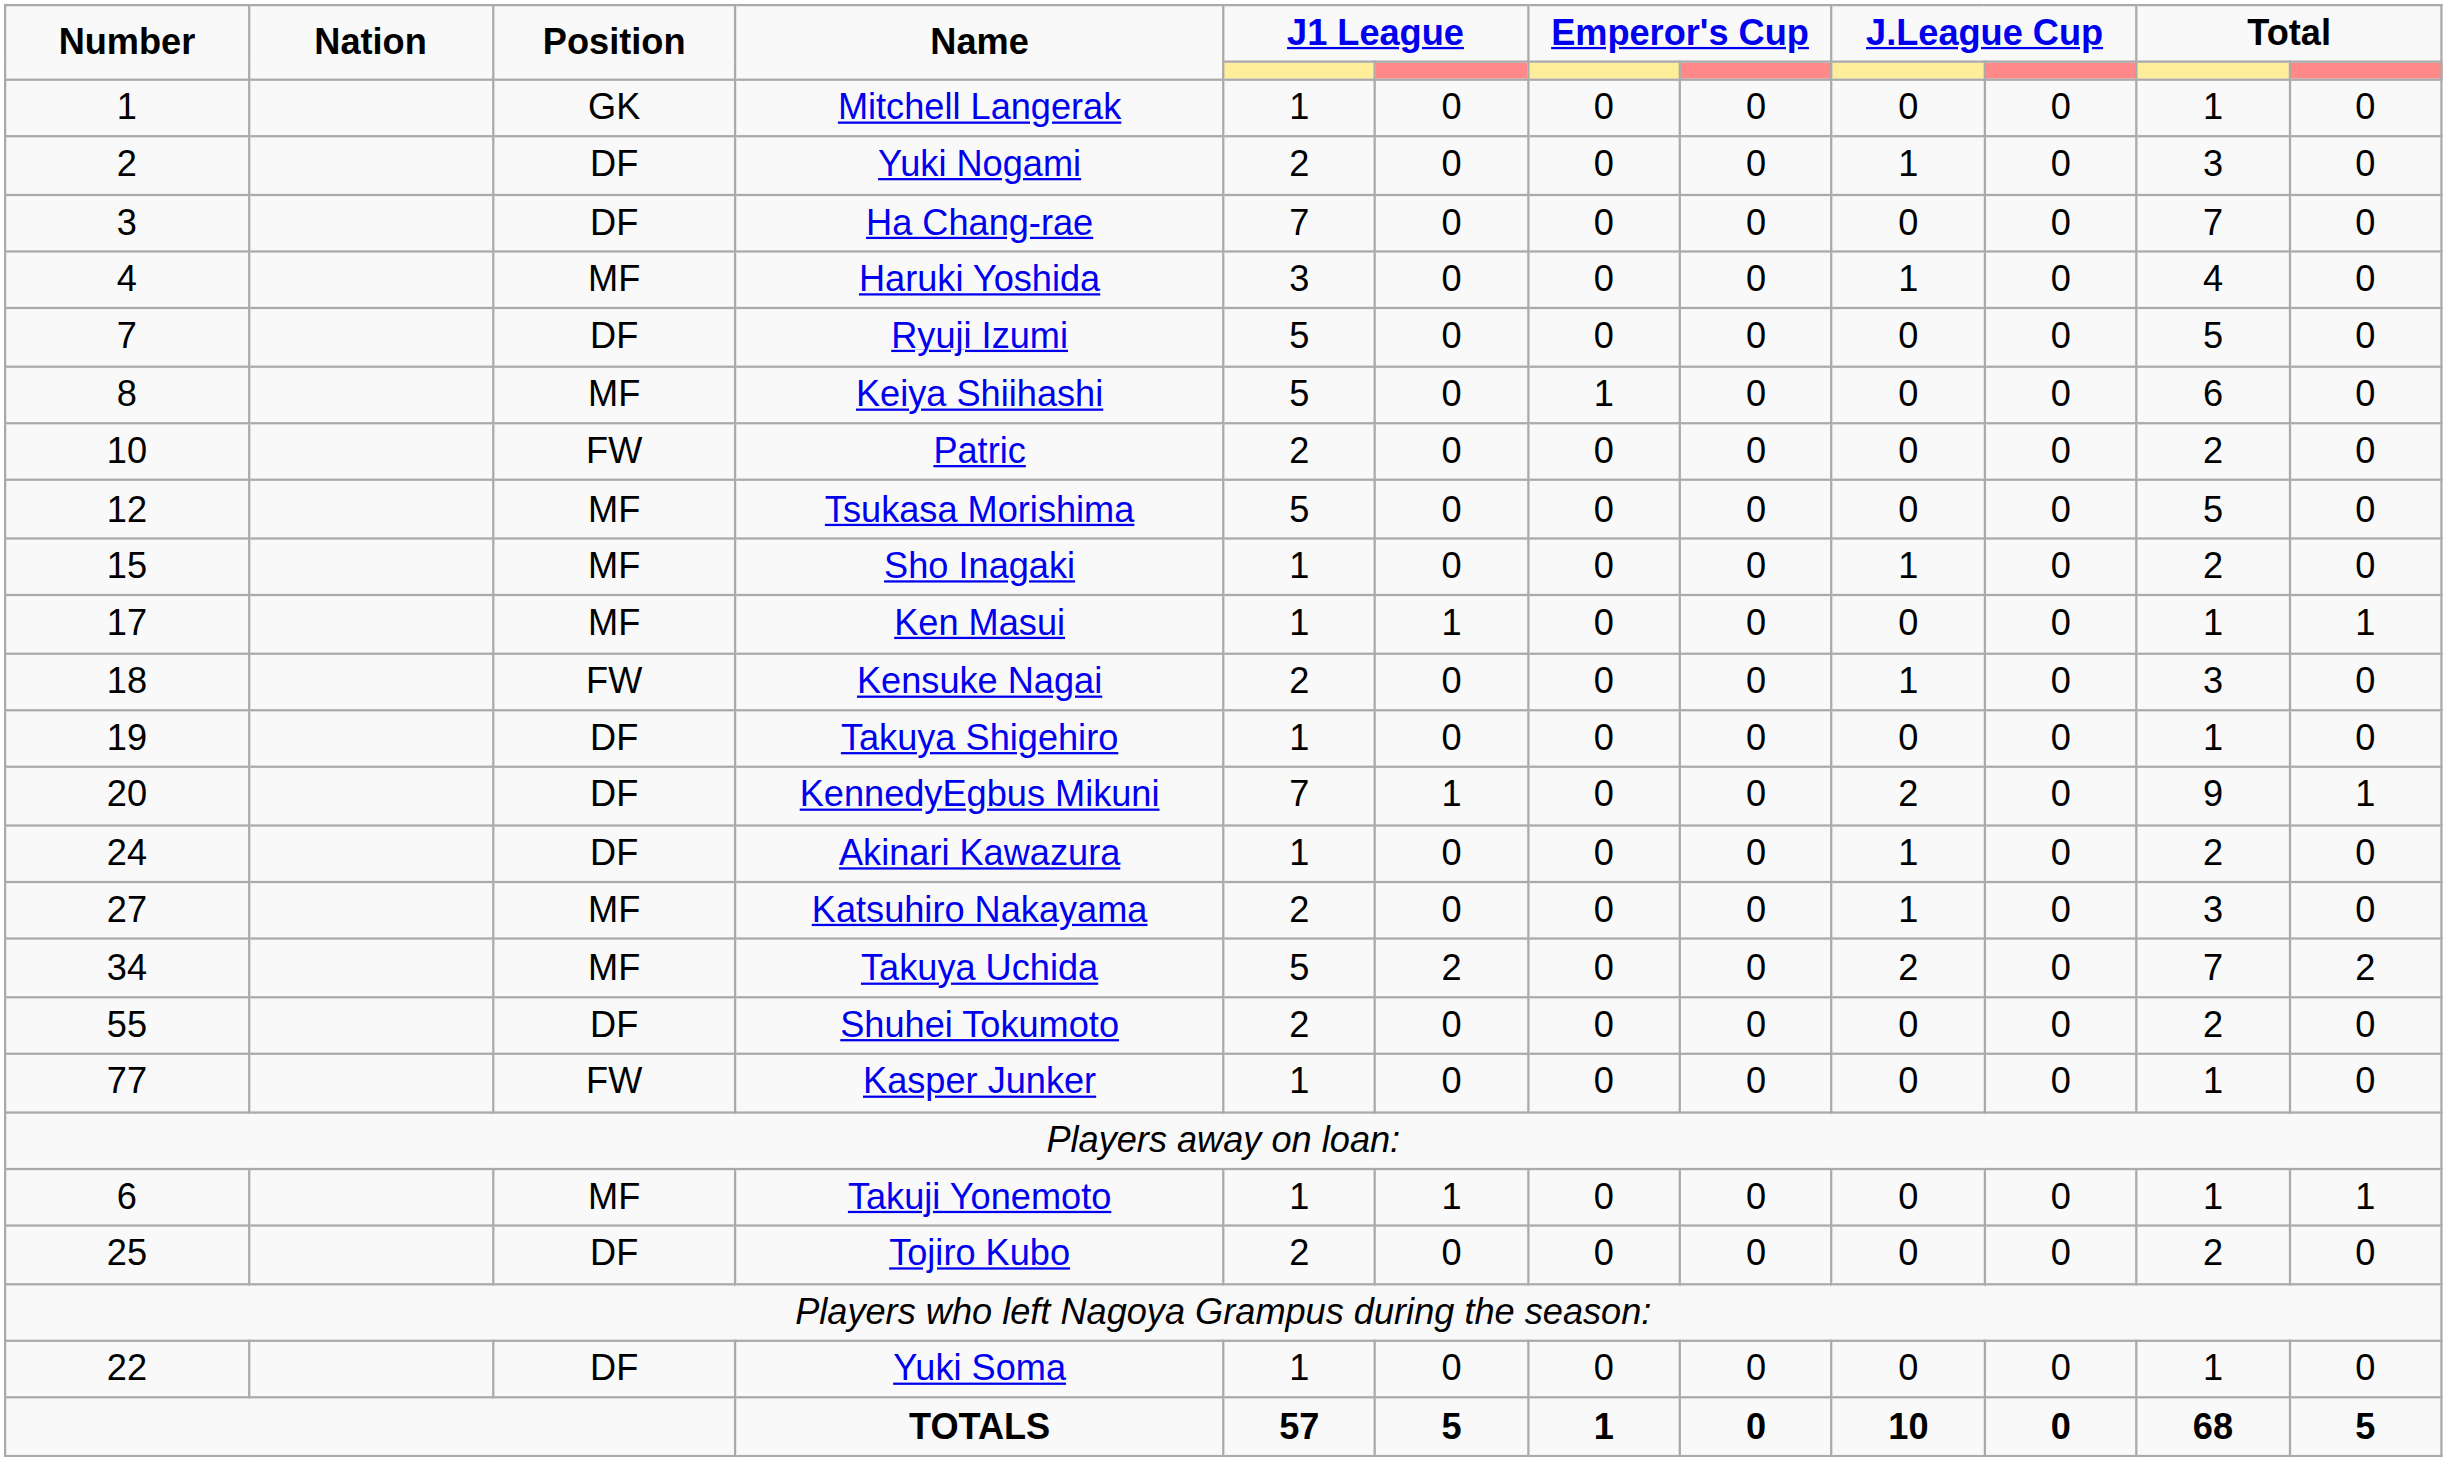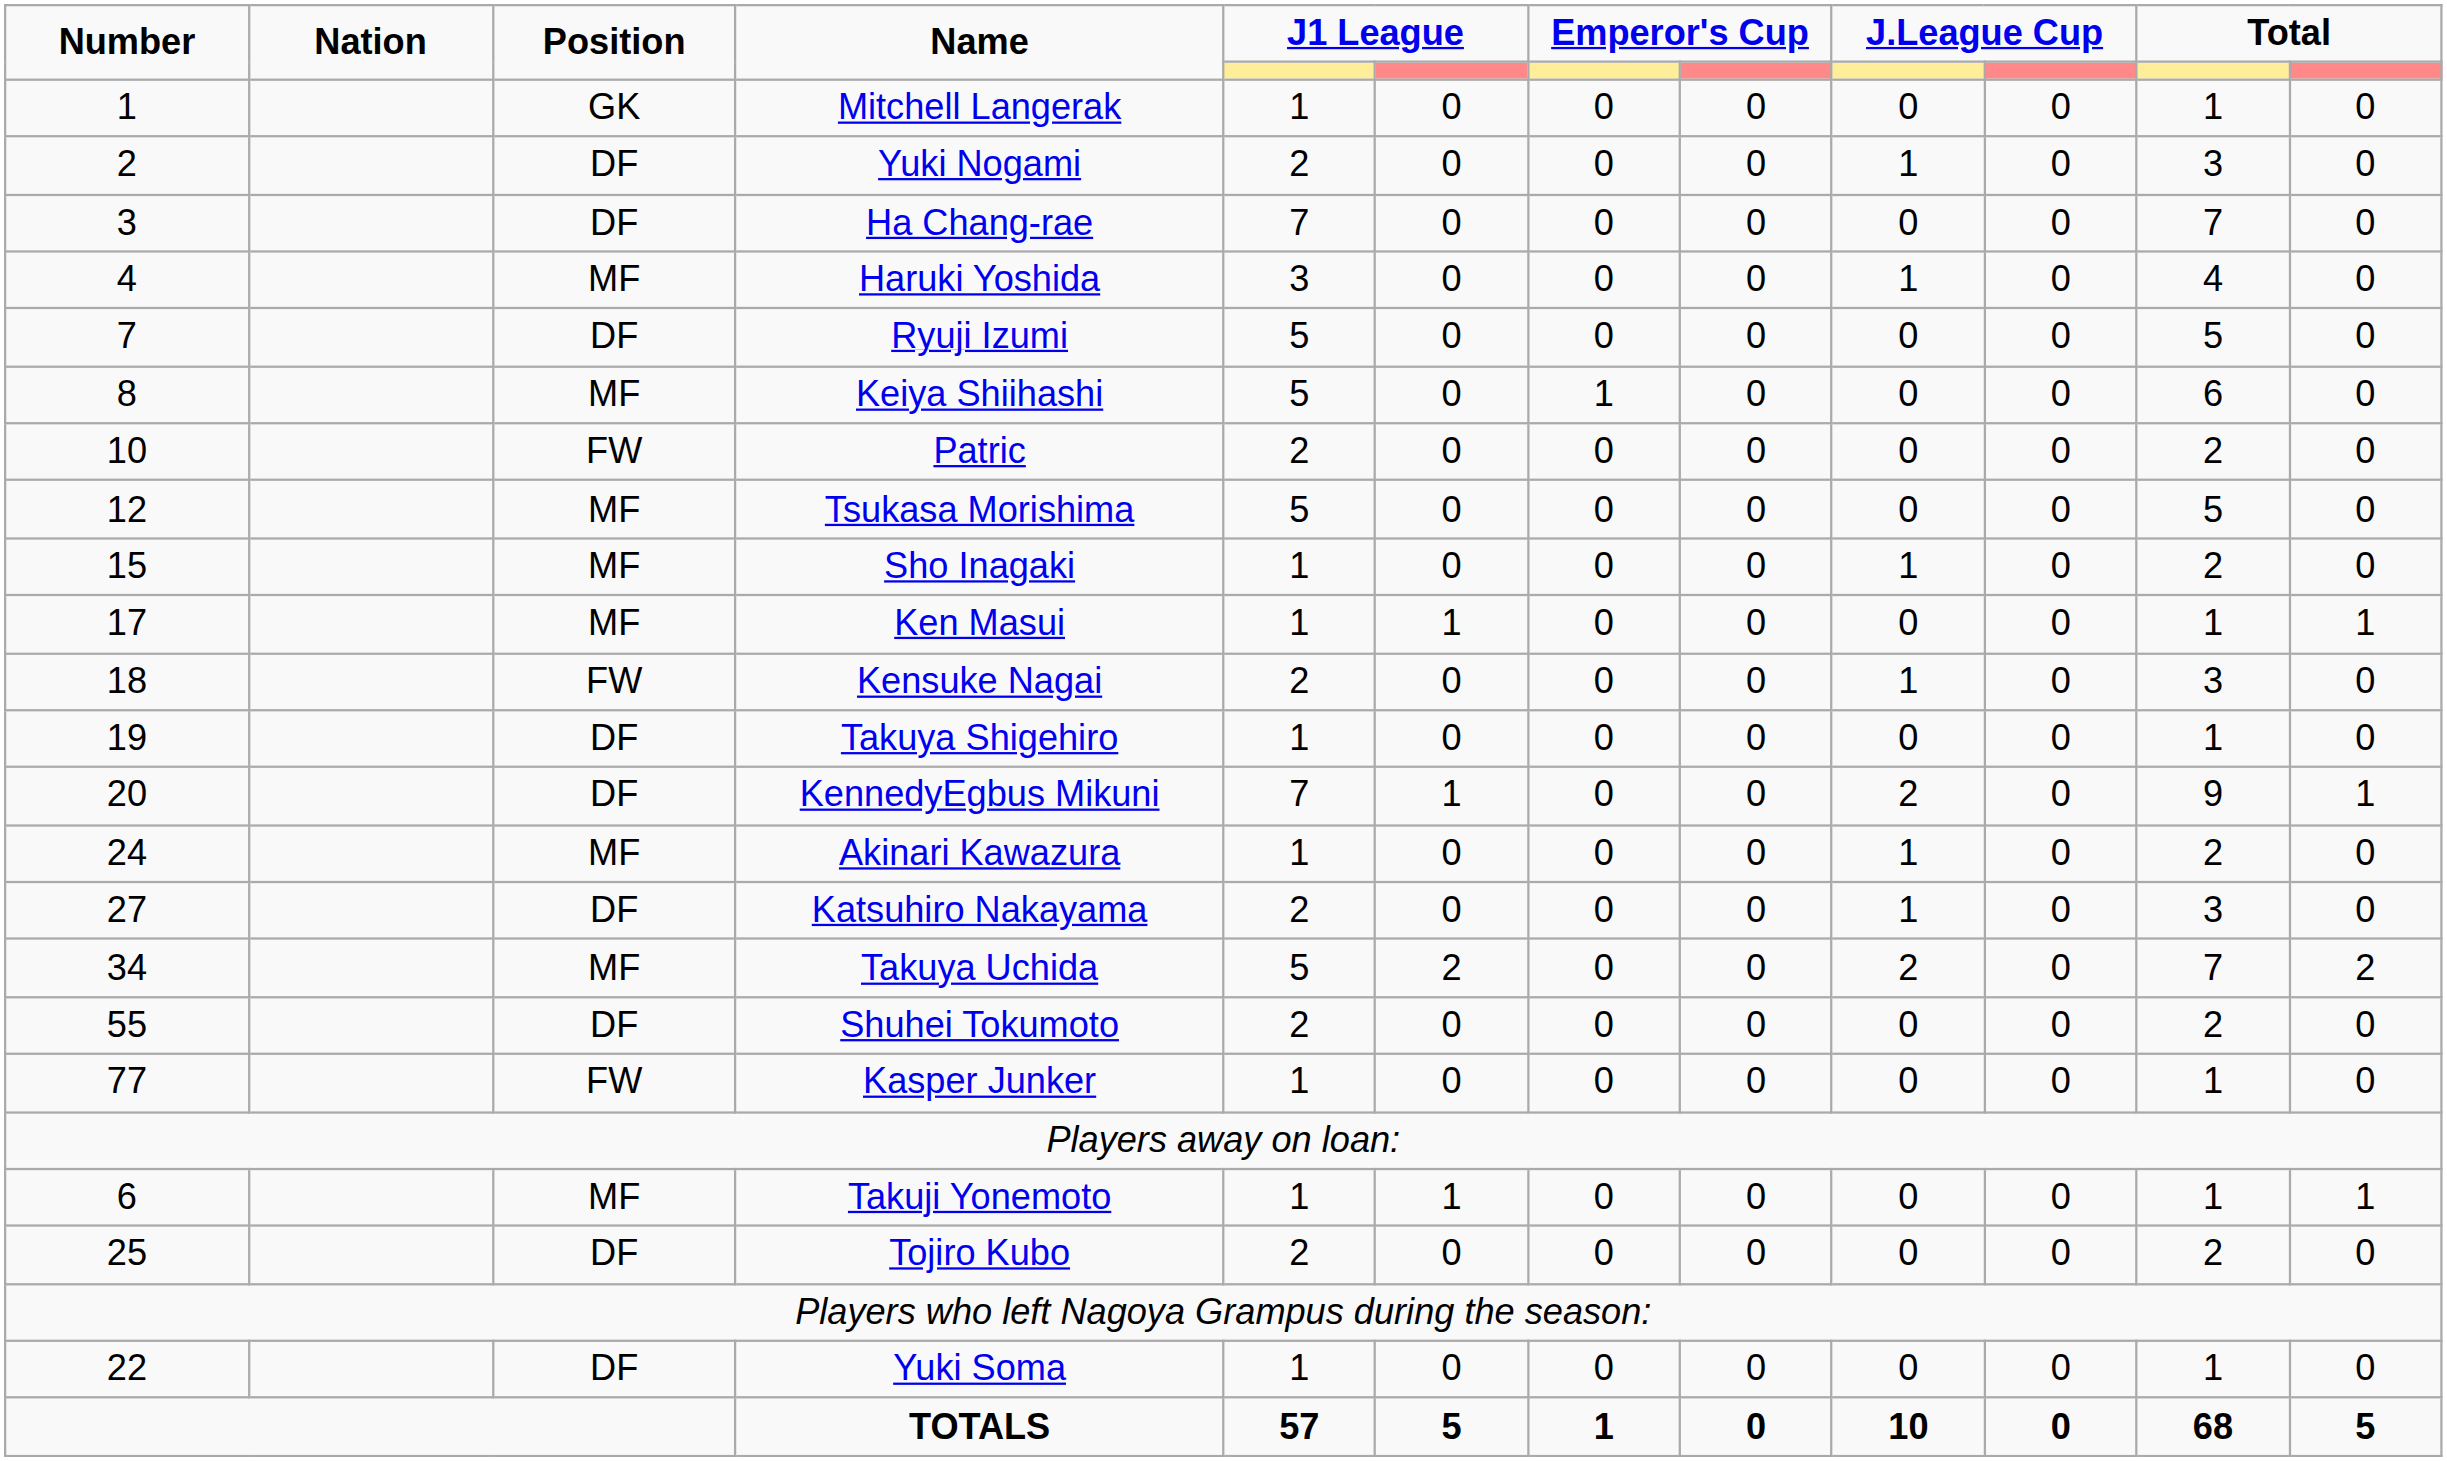 <table class="wikitable" style="font-size: 100%; text-align: center;">
 <tr>
 <td rowspan="2" width="10%" align="center"><strong>Number</strong></td>
 <td rowspan="2" width="10%" align="center"><strong>Nation</strong></td>
 <td rowspan="2" width="10%" align="center"><strong>Position</strong></td>
 <td rowspan="2" width="20%" align="center"><strong>Name</strong></td>
 <td colspan="2" align="center"><strong><a href='#'>J1 League</a></strong></td>
 <td colspan="2" align="center"><strong><a href='#'>Emperor's Cup</a></strong></td>
 <td colspan="2" align="center"><strong><a href='#'>J.League Cup</a></strong></td>
 <td colspan="2" align="center"><strong>Total</strong></td>
 </tr>
 <tr>
 <th width=60 style="background: #FFEE99"></th>
 <th width=60 style="background: #FF8888"></th>
 <th width=60 style="background: #FFEE99"></th>
 <th width=60 style="background: #FF8888"></th>
 <th width=60 style="background: #FFEE99"></th>
 <th width=60 style="background: #FF8888"></th>
 <th width=60 style="background: #FFEE99"></th>
 <th width=60 style="background: #FF8888"></th>
 </tr>
 <tr>
 <td>1</td>
 <td></td>
 <td>GK</td>
 <td><a href='#'>Mitchell Langerak</a></td>
 <td>1</td>
 <td>0</td>
 <td>0</td>
 <td>0</td>
 <td>0</td>
 <td>0</td>
 <td>1</td>
 <td>0</td>
 </tr>
 <tr>
 <td>2</td>
 <td></td>
 <td>DF</td>
 <td><a href='#'>Yuki Nogami</a></td>
 <td>2</td>
 <td>0</td>
 <td>0</td>
 <td>0</td>
 <td>1</td>
 <td>0</td>
 <td>3</td>
 <td>0</td>
 </tr>
 <tr>
 <td>3</td>
 <td></td>
 <td>DF</td>
 <td><a href='#'>Ha Chang-rae</a></td>
 <td>7</td>
 <td>0</td>
 <td>0</td>
 <td>0</td>
 <td>0</td>
 <td>0</td>
 <td>7</td>
 <td>0</td>
 </tr>
 <tr>
 <td>4</td>
 <td></td>
 <td>MF</td>
 <td><a href='#'>Haruki Yoshida</a></td>
 <td>3</td>
 <td>0</td>
 <td>0</td>
 <td>0</td>
 <td>1</td>
 <td>0</td>
 <td>4</td>
 <td>0</td>
 </tr>
 <tr>
 <td>7</td>
 <td></td>
 <td>DF</td>
 <td><a href='#'>Ryuji Izumi</a></td>
 <td>5</td>
 <td>0</td>
 <td>0</td>
 <td>0</td>
 <td>0</td>
 <td>0</td>
 <td>5</td>
 <td>0</td>
 </tr>
 <tr>
 <td>8</td>
 <td></td>
 <td>MF</td>
 <td><a href='#'>Keiya Shiihashi</a></td>
 <td>5</td>
 <td>0</td>
 <td>1</td>
 <td>0</td>
 <td>0</td>
 <td>0</td>
 <td>6</td>
 <td>0</td>
 </tr>
 <tr>
 <td>10</td>
 <td></td>
 <td>FW</td>
 <td><a href='#'>Patric</a></td>
 <td>2</td>
 <td>0</td>
 <td>0</td>
 <td>0</td>
 <td>0</td>
 <td>0</td>
 <td>2</td>
 <td>0</td>
 </tr>
 <tr>
 <td>12</td>
 <td></td>
 <td>MF</td>
 <td><a href='#'>Tsukasa Morishima</a></td>
 <td>5</td>
 <td>0</td>
 <td>0</td>
 <td>0</td>
 <td>0</td>
 <td>0</td>
 <td>5</td>
 <td>0</td>
 </tr>
 <tr>
 <td>15</td>
 <td></td>
 <td>MF</td>
 <td><a href='#'>Sho Inagaki</a></td>
 <td>1</td>
 <td>0</td>
 <td>0</td>
 <td>0</td>
 <td>1</td>
 <td>0</td>
 <td>2</td>
 <td>0</td>
 </tr>
 <tr>
 <td>17</td>
 <td></td>
 <td>MF</td>
 <td><a href='#'>Ken Masui</a></td>
 <td>1</td>
 <td>1</td>
 <td>0</td>
 <td>0</td>
 <td>0</td>
 <td>0</td>
 <td>1</td>
 <td>1</td>
 </tr>
 <tr>
 <td>18</td>
 <td></td>
 <td>FW</td>
 <td><a href='#'>Kensuke Nagai</a></td>
 <td>2</td>
 <td>0</td>
 <td>0</td>
 <td>0</td>
 <td>1</td>
 <td>0</td>
 <td>3</td>
 <td>0</td>
 </tr>
 <tr>
 <td>19</td>
 <td></td>
 <td>DF</td>
 <td><a href='#'>Takuya Shigehiro</a></td>
 <td>1</td>
 <td>0</td>
 <td>0</td>
 <td>0</td>
 <td>0</td>
 <td>0</td>
 <td>1</td>
 <td>0</td>
 </tr>
 <tr>
 <td>20</td>
 <td></td>
 <td>DF</td>
 <td><a href='#'>KennedyEgbus Mikuni</a></td>
 <td>7</td>
 <td>1</td>
 <td>0</td>
 <td>0</td>
 <td>2</td>
 <td>0</td>
 <td>9</td>
 <td>1</td>
 </tr>
 <tr>
 <td>24</td>
 <td></td>
-<td>DF</td>
+<td>MF</td>
 <td><a href='#'>Akinari Kawazura</a></td>
 <td>1</td>
 <td>0</td>
 <td>0</td>
 <td>0</td>
 <td>1</td>
 <td>0</td>
 <td>2</td>
 <td>0</td>
 </tr>
 <tr>
 <td>27</td>
 <td></td>
-<td>MF</td>
+<td>DF</td>
 <td><a href='#'>Katsuhiro Nakayama</a></td>
 <td>2</td>
 <td>0</td>
 <td>0</td>
 <td>0</td>
 <td>1</td>
 <td>0</td>
 <td>3</td>
 <td>0</td>
 </tr>
 <tr>
 <td>34</td>
 <td></td>
 <td>MF</td>
 <td><a href='#'>Takuya Uchida</a></td>
 <td>5</td>
 <td>2</td>
 <td>0</td>
 <td>0</td>
 <td>2</td>
 <td>0</td>
 <td>7</td>
 <td>2</td>
 </tr>
 <tr>
 <td>55</td>
 <td></td>
 <td>DF</td>
 <td><a href='#'>Shuhei Tokumoto</a></td>
 <td>2</td>
 <td>0</td>
 <td>0</td>
 <td>0</td>
 <td>0</td>
 <td>0</td>
 <td>2</td>
 <td>0</td>
 </tr>
 <tr>
 <td>77</td>
 <td></td>
 <td>FW</td>
 <td><a href='#'>Kasper Junker</a></td>
 <td>1</td>
 <td>0</td>
 <td>0</td>
 <td>0</td>
 <td>0</td>
 <td>0</td>
 <td>1</td>
 <td>0</td>
 </tr>
 <tr>
 <td colspan="14"><em>Players away on loan:</em></td>
 </tr>
 <tr>
 <td>6</td>
 <td></td>
 <td>MF</td>
 <td><a href='#'>Takuji Yonemoto</a></td>
 <td>1</td>
 <td>1</td>
 <td>0</td>
 <td>0</td>
 <td>0</td>
 <td>0</td>
 <td>1</td>
 <td>1</td>
 </tr>
 <tr>
 <td>25</td>
 <td></td>
 <td>DF</td>
 <td><a href='#'>Tojiro Kubo</a></td>
 <td>2</td>
 <td>0</td>
 <td>0</td>
 <td>0</td>
 <td>0</td>
 <td>0</td>
 <td>2</td>
 <td>0</td>
 </tr>
 <tr>
 <td colspan="14"><em>Players who left Nagoya Grampus during the season:</em></td>
 </tr>
 <tr>
 <td>22</td>
 <td></td>
 <td>DF</td>
 <td><a href='#'>Yuki Soma</a></td>
 <td>1</td>
 <td>0</td>
 <td>0</td>
 <td>0</td>
 <td>0</td>
 <td>0</td>
 <td>1</td>
 <td>0</td>
 </tr>
 <tr>
 <td colspan="3"></td>
 <td><strong>TOTALS</strong></td>
 <td><strong>57</strong></td>
 <td><strong>5</strong></td>
 <td><strong>1</strong></td>
 <td><strong>0</strong></td>
 <td><strong>10</strong></td>
 <td><strong>0</strong></td>
 <td><strong>68</strong></td>
 <td><strong>5</strong></td>
 </tr>
 </table>
